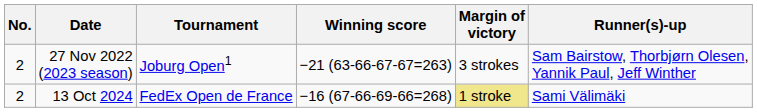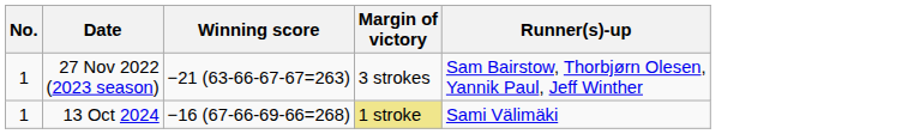 <table class="wikitable" style="font-size:95%;">
 <tr>
 <th>No.</th>
 <th>Date</th>
-<th>Tournament</th>
 <th>Winning score</th>
 <th>Margin of<br>victory</th>
 <th>Runner(s)-up</th>
 </tr>
 <tr>
-<td align=center>2</td>
+<td align=center>1</td>
 <td align=right>27 Nov 2022<br>(<a href='#'>2023 season</a>)</td>
-<td><a href='#'>Joburg Open</a><sup>1</sup></td>
 <td>−21 (63-66-67-67=263)</td>
 <td>3 strokes</td>
 <td> <a href='#'>Sam Bairstow</a>,  <a href='#'>Thorbjørn Olesen</a>,<br> <a href='#'>Yannik Paul</a>,  <a href='#'>Jeff Winther</a></td>
 </tr>
 <tr>
-<td align=center>2</td>
+<td align=center>1</td>
 <td align=right>13 Oct <a href='#'>2024</a></td>
-<td><a href='#'>FedEx Open de France</a></td>
 <td>−16 (67-66-69-66=268)</td>
 <td style="background: khaki;">1 stroke</td>
 <td> <a href='#'>Sami Välimäki</a></td>
 </tr>
 </table>
